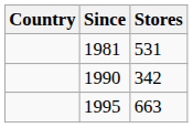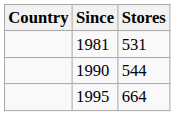 <table class="wikitable sortable">
 <tr>
 <th>Country</th>
 <th>Since</th>
 <th>Stores</th>
 </tr>
 <tr>
 <td></td>
 <td>1981</td>
 <td>531</td>
 </tr>
 <tr>
 <td></td>
 <td>1990</td>
-<td>342</td>
+<td>544</td>
 </tr>
 <tr>
 <td></td>
 <td>1995</td>
-<td>663</td>
+<td>664</td>
 </tr>
 </table>
